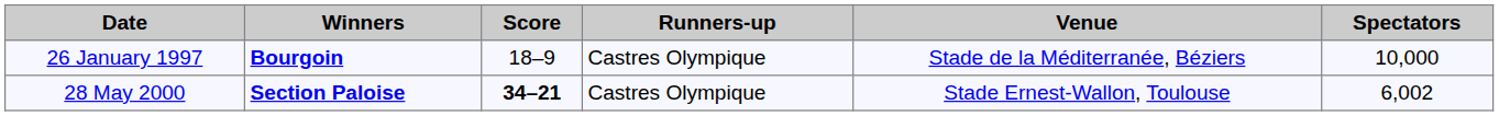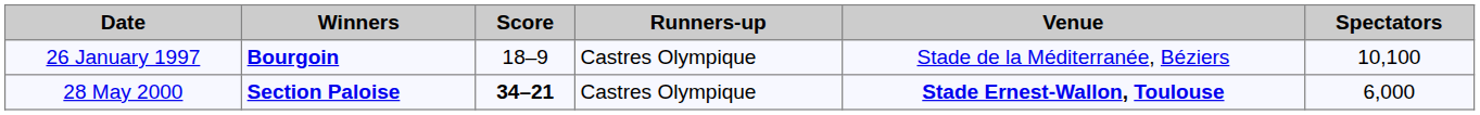 <table bgcolor="#f7f8ff" cellpadding="4" width="90%" cellspacing="0" border="1" style="font-size: 100%; border: grey solid 1px; border-collapse: collapse;">
 <tr bgcolor="#CCCCCC">
 <td align=center><strong>Date</strong></td>
 <td align=center><strong>Winners</strong></td>
 <td align=center><strong>Score</strong></td>
 <td align=center><strong>Runners-up</strong></td>
 <td align=center><strong>Venue</strong></td>
 <td align=center><strong>Spectators</strong></td>
 </tr>
 <tr>
 <td align=center><a href='#'>26 January 1997</a></td>
 <td> <strong><a href='#'>Bourgoin</a></strong></td>
 <td align=center>18–9</td>
 <td> Castres Olympique</td>
 <td align=center><a href='#'>Stade de la Méditerranée</a>, <a href='#'>Béziers</a></td>
-<td align=center>10,000</td>
+<td align=center>10,100</td>
 </tr>
 <tr>
 <td align=center><a href='#'>28 May 2000</a></td>
 <td> <strong><a href='#'>Section Paloise</a></strong></td>
 <td align=center><strong>34–21</strong></td>
 <td> Castres Olympique</td>
-<td align=center><a href='#'>Stade Ernest-Wallon</a>, <a href='#'>Toulouse</a></td>
-<td align=center>6,002</td>
+<td align=center><strong><a href='#'>Stade Ernest-Wallon</a>, <a href='#'>Toulouse</a></strong></td>
+<td align=center>6,000</td>
 </tr>
 </table>
